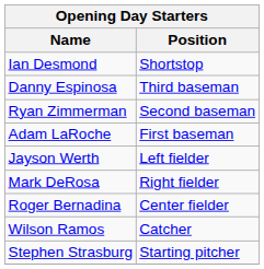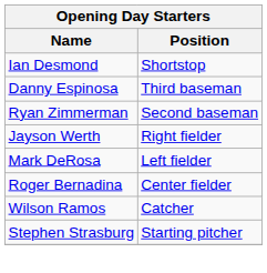 <table class="wikitable" style="text-align:left">
 <tr>
 <th colspan="2">Opening Day Starters</th>
 </tr>
 <tr>
 <th>Name</th>
 <th>Position</th>
 </tr>
 <tr>
 <td><a href='#'>Ian Desmond</a></td>
 <td><a href='#'>Shortstop</a></td>
 </tr>
 <tr>
 <td><a href='#'>Danny Espinosa</a></td>
 <td><a href='#'>Third baseman</a></td>
 </tr>
 <tr>
 <td><a href='#'>Ryan Zimmerman</a></td>
 <td><a href='#'>Second baseman</a></td>
 </tr>
 <tr>
-<td><a href='#'>Adam LaRoche</a></td>
-<td><a href='#'>First baseman</a></td>
-</tr>
-<tr>
 <td><a href='#'>Jayson Werth</a></td>
-<td><a href='#'>Left fielder</a></td>
+<td><a href='#'>Right fielder</a></td>
 </tr>
 <tr>
 <td><a href='#'>Mark DeRosa</a></td>
-<td><a href='#'>Right fielder</a></td>
+<td><a href='#'>Left fielder</a></td>
 </tr>
 <tr>
 <td><a href='#'>Roger Bernadina</a></td>
 <td><a href='#'>Center fielder</a></td>
 </tr>
 <tr>
 <td><a href='#'>Wilson Ramos</a></td>
 <td><a href='#'>Catcher</a></td>
 </tr>
 <tr>
 <td><a href='#'>Stephen Strasburg</a></td>
 <td><a href='#'>Starting pitcher</a></td>
 </tr>
 <tr>
 </tr>
 </table>
